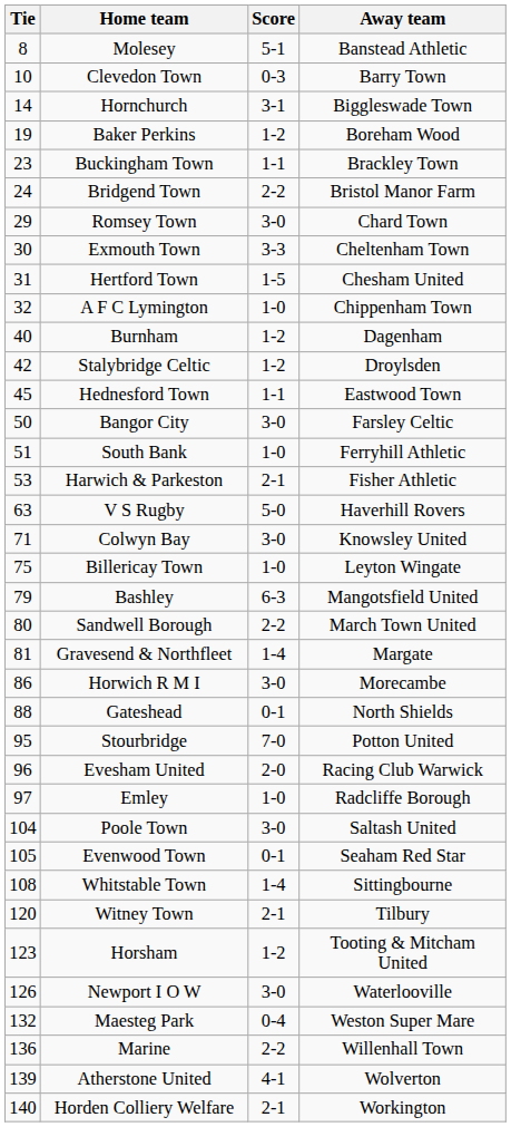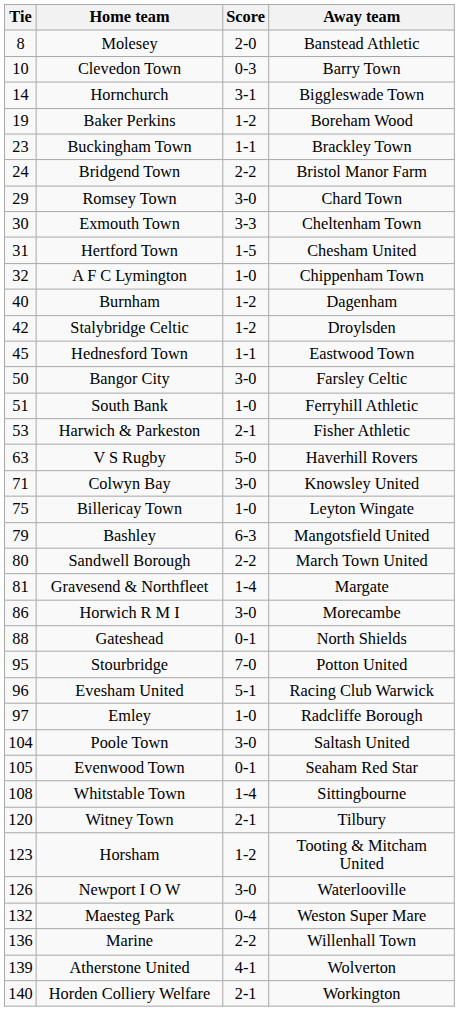 <table class="wikitable" style="text-align:center;">
 <tr>
 <th width=20>Tie</th>
 <th width=175>Home team</th>
 <th width=20>Score</th>
 <th width=175>Away team</th>
 </tr>
 <tr>
 <td>8</td>
 <td>Molesey</td>
-<td>5-1</td>
+<td>2-0</td>
 <td>Banstead Athletic</td>
 </tr>
 <tr>
 <td>10</td>
 <td>Clevedon Town</td>
 <td>0-3</td>
 <td>Barry Town</td>
 </tr>
 <tr>
 <td>14</td>
 <td>Hornchurch</td>
 <td>3-1</td>
 <td>Biggleswade Town</td>
 </tr>
 <tr>
 <td>19</td>
 <td>Baker Perkins</td>
 <td>1-2</td>
 <td>Boreham Wood</td>
 </tr>
 <tr>
 <td>23</td>
 <td>Buckingham Town</td>
 <td>1-1</td>
 <td>Brackley Town</td>
 </tr>
 <tr>
 <td>24</td>
 <td>Bridgend Town</td>
 <td>2-2</td>
 <td>Bristol Manor Farm</td>
 </tr>
 <tr>
 <td>29</td>
 <td>Romsey Town</td>
 <td>3-0</td>
 <td>Chard Town</td>
 </tr>
 <tr>
 <td>30</td>
 <td>Exmouth Town</td>
 <td>3-3</td>
 <td>Cheltenham Town</td>
 </tr>
 <tr>
 <td>31</td>
 <td>Hertford Town</td>
 <td>1-5</td>
 <td>Chesham United</td>
 </tr>
 <tr>
 <td>32</td>
 <td>A F C Lymington</td>
 <td>1-0</td>
 <td>Chippenham Town</td>
 </tr>
 <tr>
 <td>40</td>
 <td>Burnham</td>
 <td>1-2</td>
 <td>Dagenham</td>
 </tr>
 <tr>
 <td>42</td>
 <td>Stalybridge Celtic</td>
 <td>1-2</td>
 <td>Droylsden</td>
 </tr>
 <tr>
 <td>45</td>
 <td>Hednesford Town</td>
 <td>1-1</td>
 <td>Eastwood Town</td>
 </tr>
 <tr>
 <td>50</td>
 <td>Bangor City</td>
 <td>3-0</td>
 <td>Farsley Celtic</td>
 </tr>
 <tr>
 <td>51</td>
 <td>South Bank</td>
 <td>1-0</td>
 <td>Ferryhill Athletic</td>
 </tr>
 <tr>
 <td>53</td>
 <td>Harwich & Parkeston</td>
 <td>2-1</td>
 <td>Fisher Athletic</td>
 </tr>
 <tr>
 <td>63</td>
 <td>V S Rugby</td>
 <td>5-0</td>
 <td>Haverhill Rovers</td>
 </tr>
 <tr>
 <td>71</td>
 <td>Colwyn Bay</td>
 <td>3-0</td>
 <td>Knowsley United</td>
 </tr>
 <tr>
 <td>75</td>
 <td>Billericay Town</td>
 <td>1-0</td>
 <td>Leyton Wingate</td>
 </tr>
 <tr>
 <td>79</td>
 <td>Bashley</td>
 <td>6-3</td>
 <td>Mangotsfield United</td>
 </tr>
 <tr>
 <td>80</td>
 <td>Sandwell Borough</td>
 <td>2-2</td>
 <td>March Town United</td>
 </tr>
 <tr>
 <td>81</td>
 <td>Gravesend & Northfleet</td>
 <td>1-4</td>
 <td>Margate</td>
 </tr>
 <tr>
 <td>86</td>
 <td>Horwich R M I</td>
 <td>3-0</td>
 <td>Morecambe</td>
 </tr>
 <tr>
 <td>88</td>
 <td>Gateshead</td>
 <td>0-1</td>
 <td>North Shields</td>
 </tr>
 <tr>
 <td>95</td>
 <td>Stourbridge</td>
 <td>7-0</td>
 <td>Potton United</td>
 </tr>
 <tr>
 <td>96</td>
 <td>Evesham United</td>
-<td>2-0</td>
+<td>5-1</td>
 <td>Racing Club Warwick</td>
 </tr>
 <tr>
 <td>97</td>
 <td>Emley</td>
 <td>1-0</td>
 <td>Radcliffe Borough</td>
 </tr>
 <tr>
 <td>104</td>
 <td>Poole Town</td>
 <td>3-0</td>
 <td>Saltash United</td>
 </tr>
 <tr>
 <td>105</td>
 <td>Evenwood Town</td>
 <td>0-1</td>
 <td>Seaham Red Star</td>
 </tr>
 <tr>
 <td>108</td>
 <td>Whitstable Town</td>
 <td>1-4</td>
 <td>Sittingbourne</td>
 </tr>
 <tr>
 <td>120</td>
 <td>Witney Town</td>
 <td>2-1</td>
 <td>Tilbury</td>
 </tr>
 <tr>
 <td>123</td>
 <td>Horsham</td>
 <td>1-2</td>
 <td>Tooting & Mitcham United</td>
 </tr>
 <tr>
 <td>126</td>
 <td>Newport I O W</td>
 <td>3-0</td>
 <td>Waterlooville</td>
 </tr>
 <tr>
 <td>132</td>
 <td>Maesteg Park</td>
 <td>0-4</td>
 <td>Weston Super Mare</td>
 </tr>
 <tr>
 <td>136</td>
 <td>Marine</td>
 <td>2-2</td>
 <td>Willenhall Town</td>
 </tr>
 <tr>
 <td>139</td>
 <td>Atherstone United</td>
 <td>4-1</td>
 <td>Wolverton</td>
 </tr>
 <tr>
 <td>140</td>
 <td>Horden Colliery Welfare</td>
 <td>2-1</td>
 <td>Workington</td>
 </tr>
 </table>
